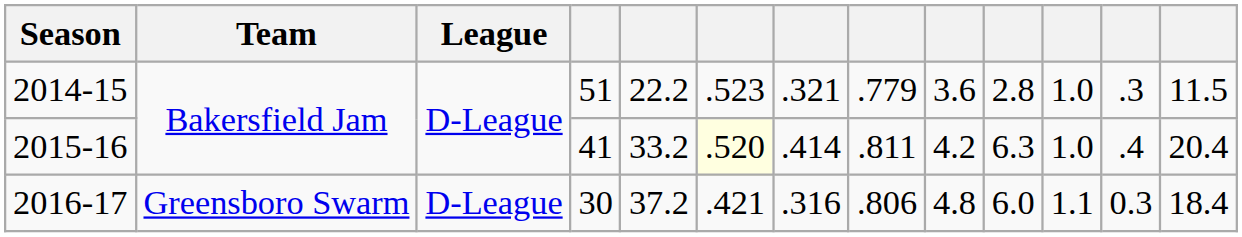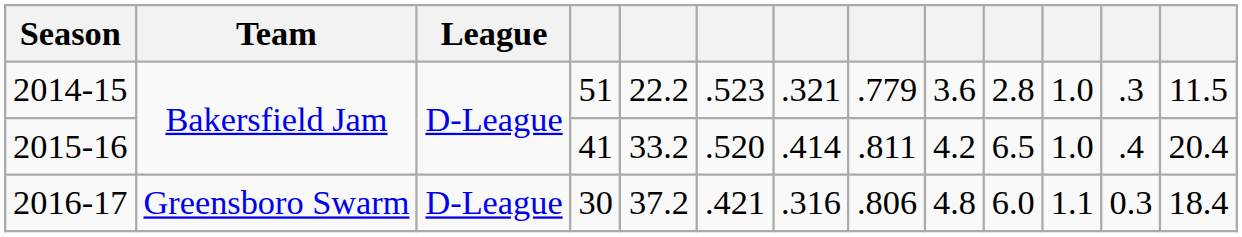 <table class="wikitable sortable" style="font-size:95%; text-align:center;">
 <tr>
 <th>Season</th>
 <th>Team</th>
 <th>League</th>
 <th></th>
 <th></th>
 <th></th>
 <th></th>
 <th></th>
 <th></th>
 <th></th>
 <th></th>
 <th></th>
 <th></th>
 </tr>
 <tr>
 <td>2014-15</td>
 <td rowspan="2"><a href='#'>Bakersfield Jam</a></td>
 <td rowspan="2"><a href='#'>D-League</a></td>
 <td>51</td>
 <td>22.2</td>
 <td>.523</td>
 <td>.321</td>
 <td>.779</td>
 <td>3.6</td>
 <td>2.8</td>
 <td>1.0</td>
 <td>.3</td>
 <td>11.5</td>
 </tr>
 <tr>
 <td>2015-16</td>
 <td>41</td>
 <td>33.2</td>
-<td style="background: lightyellow;">.520</td>
+<td>.520</td>
 <td>.414</td>
 <td>.811</td>
 <td>4.2</td>
-<td>6.3</td>
+<td>6.5</td>
 <td>1.0</td>
 <td>.4</td>
 <td>20.4</td>
 </tr>
 <tr>
 <td>2016-17</td>
 <td><a href='#'>Greensboro Swarm</a></td>
 <td><a href='#'>D-League</a></td>
 <td>30</td>
 <td>37.2</td>
 <td>.421</td>
 <td>.316</td>
 <td>.806</td>
 <td>4.8</td>
 <td>6.0</td>
 <td>1.1</td>
 <td>0.3</td>
 <td>18.4</td>
 </tr>
 </table>
